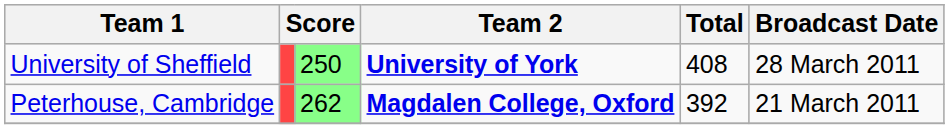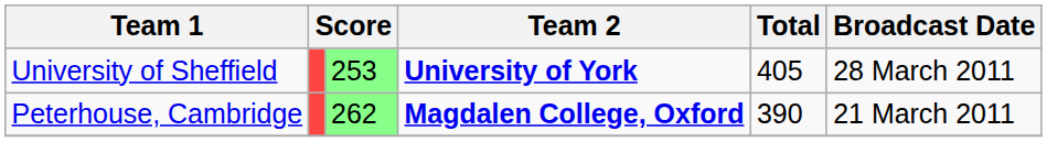 <table class="wikitable" border="1">
 <tr>
 <th>Team 1</th>
 <th colspan=2>Score</th>
 <th>Team 2</th>
 <th>Total</th>
 <th>Broadcast Date</th>
 </tr>
 <tr>
 <td><a href='#'>University of Sheffield</a></td>
 <td style="background:#ff4444"></td>
-<td style="background:#88ff88">250</td>
+<td style="background:#88ff88">253</td>
 <td><strong><a href='#'>University of York</a></strong></td>
-<td>408</td>
+<td>405</td>
 <td>28 March 2011</td>
 </tr>
 <tr>
 <td><a href='#'>Peterhouse, Cambridge</a></td>
 <td style="background:#ff4444"></td>
 <td style="background:#88ff88">262</td>
 <td><strong><a href='#'>Magdalen College, Oxford</a></strong></td>
-<td>392</td>
+<td>390</td>
 <td>21 March 2011</td>
 </tr>
 <tr>
 </tr>
 </table>
